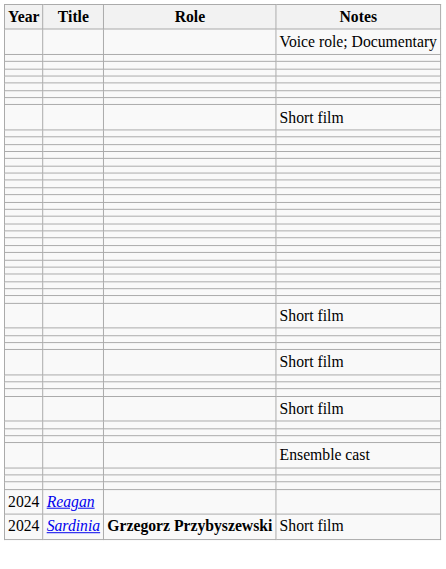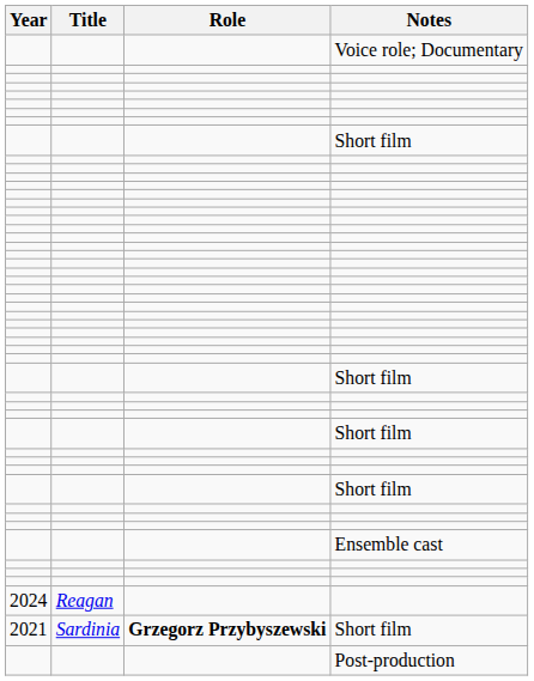 <table class="wikitable sortable plainrowheaders unsortable">
 <tr>
 <th scope="col">Year</th>
 <th scope="col">Title</th>
 <th scope="col">Role</th>
 <th scope="col" class="unsortable">Notes</th>
 </tr>
 <tr>
 <td></td>
 <td><em></em></td>
 <td></td>
 <td>Voice role; Documentary</td>
 </tr>
 <tr>
 <td></td>
 <td><em></em></td>
 <td></td>
 <td></td>
 </tr>
 <tr>
 <td></td>
 <td><em></em></td>
 <td></td>
 <td></td>
 </tr>
 <tr>
 <td></td>
 <td><em></em></td>
 <td></td>
 <td></td>
 </tr>
 <tr>
 <td></td>
 <td><em></em></td>
 <td></td>
 <td></td>
 </tr>
 <tr>
 <td></td>
 <td><em></em></td>
 <td></td>
 <td></td>
 </tr>
 <tr>
 <td></td>
 <td><em></em></td>
 <td></td>
 <td></td>
 </tr>
 <tr>
 <td></td>
 <td><em></em></td>
 <td></td>
 <td></td>
 </tr>
 <tr>
 <td></td>
 <td><em></em></td>
 <td></td>
 <td>Short film</td>
 </tr>
 <tr>
 <td></td>
 <td><em></em></td>
 <td></td>
 <td></td>
 </tr>
 <tr>
 <td></td>
 <td><em></em></td>
 <td></td>
 <td></td>
 </tr>
 <tr>
 <td></td>
 <td><em></em></td>
 <td></td>
 <td></td>
 </tr>
 <tr>
 <td></td>
 <td><em></em></td>
 <td></td>
 <td></td>
 </tr>
 <tr>
 <td></td>
 <td><em></em></td>
 <td></td>
 <td></td>
 </tr>
 <tr>
 <td></td>
 <td><em></em></td>
 <td></td>
 <td></td>
 </tr>
 <tr>
 <td></td>
 <td><em></em></td>
 <td></td>
 <td></td>
 </tr>
 <tr>
 <td></td>
 <td><em></em></td>
 <td></td>
 <td></td>
 </tr>
 <tr>
 <td></td>
 <td><em></em></td>
 <td></td>
 <td></td>
 </tr>
 <tr>
 <td></td>
 <td><em></em></td>
 <td></td>
 <td></td>
 </tr>
 <tr>
 <td></td>
 <td><em></em></td>
 <td></td>
 <td></td>
 </tr>
 <tr>
 <td></td>
 <td><em></em></td>
 <td></td>
 <td></td>
 </tr>
 <tr>
 <td></td>
 <td><em></em></td>
 <td></td>
 <td></td>
 </tr>
 <tr>
 <td></td>
 <td><em></em></td>
 <td></td>
 <td></td>
 </tr>
 <tr>
 <td></td>
 <td><em></em></td>
 <td></td>
 <td></td>
 </tr>
 <tr>
 <td></td>
 <td><em></em></td>
 <td></td>
 <td></td>
 </tr>
 <tr>
 <td></td>
 <td><em></em></td>
 <td></td>
 <td></td>
 </tr>
 <tr>
 <td></td>
 <td><em></em></td>
 <td></td>
 <td></td>
 </tr>
 <tr>
 <td></td>
 <td><em></em></td>
 <td></td>
 <td></td>
 </tr>
 <tr>
 <td></td>
 <td><em></em></td>
 <td></td>
 <td></td>
 </tr>
 <tr>
 <td></td>
 <td><em></em></td>
 <td></td>
 <td></td>
 </tr>
 <tr>
 <td></td>
 <td><em></em></td>
 <td></td>
 <td></td>
 </tr>
 <tr>
 <td></td>
 <td><em></em></td>
 <td></td>
 <td></td>
 </tr>
 <tr>
 <td></td>
 <td><em></em></td>
 <td></td>
 <td></td>
 </tr>
 <tr>
 <td></td>
 <td><em></em></td>
 <td></td>
 <td>Short film</td>
 </tr>
 <tr>
 <td></td>
 <td><em></em></td>
 <td></td>
 <td></td>
 </tr>
 <tr>
 <td></td>
 <td><em></em></td>
 <td></td>
 <td></td>
 </tr>
 <tr>
 <td></td>
 <td><em></em></td>
 <td></td>
 <td></td>
 </tr>
 <tr>
 <td></td>
 <td><em></em></td>
 <td></td>
 <td>Short film</td>
 </tr>
 <tr>
 <td></td>
 <td><em></em></td>
 <td></td>
 <td></td>
 </tr>
 <tr>
 <td></td>
 <td><em></em></td>
 <td></td>
 <td></td>
 </tr>
 <tr>
 <td></td>
 <td><em></em></td>
 <td></td>
 <td></td>
 </tr>
 <tr>
 <td></td>
 <td><em></em></td>
 <td></td>
 <td>Short film</td>
 </tr>
 <tr>
 <td></td>
 <td><em></em></td>
 <td></td>
 <td></td>
 </tr>
 <tr>
 <td></td>
 <td><em></em></td>
 <td></td>
 <td></td>
 </tr>
 <tr>
 <td></td>
 <td><em></em></td>
 <td></td>
 <td></td>
 </tr>
 <tr>
 <td></td>
 <td><em></em></td>
 <td></td>
 <td>Ensemble cast</td>
 </tr>
 <tr>
 <td></td>
 <td><em></em></td>
 <td></td>
 <td></td>
 </tr>
 <tr>
 <td></td>
 <td><em></em></td>
 <td></td>
 <td></td>
 </tr>
 <tr>
 <td></td>
 <td><em></em></td>
 <td></td>
 <td></td>
 </tr>
 <tr>
 <td>2024</td>
 <td><em><a href='#'>Reagan</a></em></td>
 <td></td>
 <td></td>
 </tr>
 <tr>
-<td>2024</td>
+<td>2021</td>
 <td><a href='#'><em>Sardinia</em></a></td>
 <td><strong>Grzegorz Przybyszewski</strong></td>
 <td>Short film</td>
 </tr>
+<tr>
+<td></td>
+<td></td>
+<td></td>
+<td>Post-production</td>
+</tr>
 </table>
